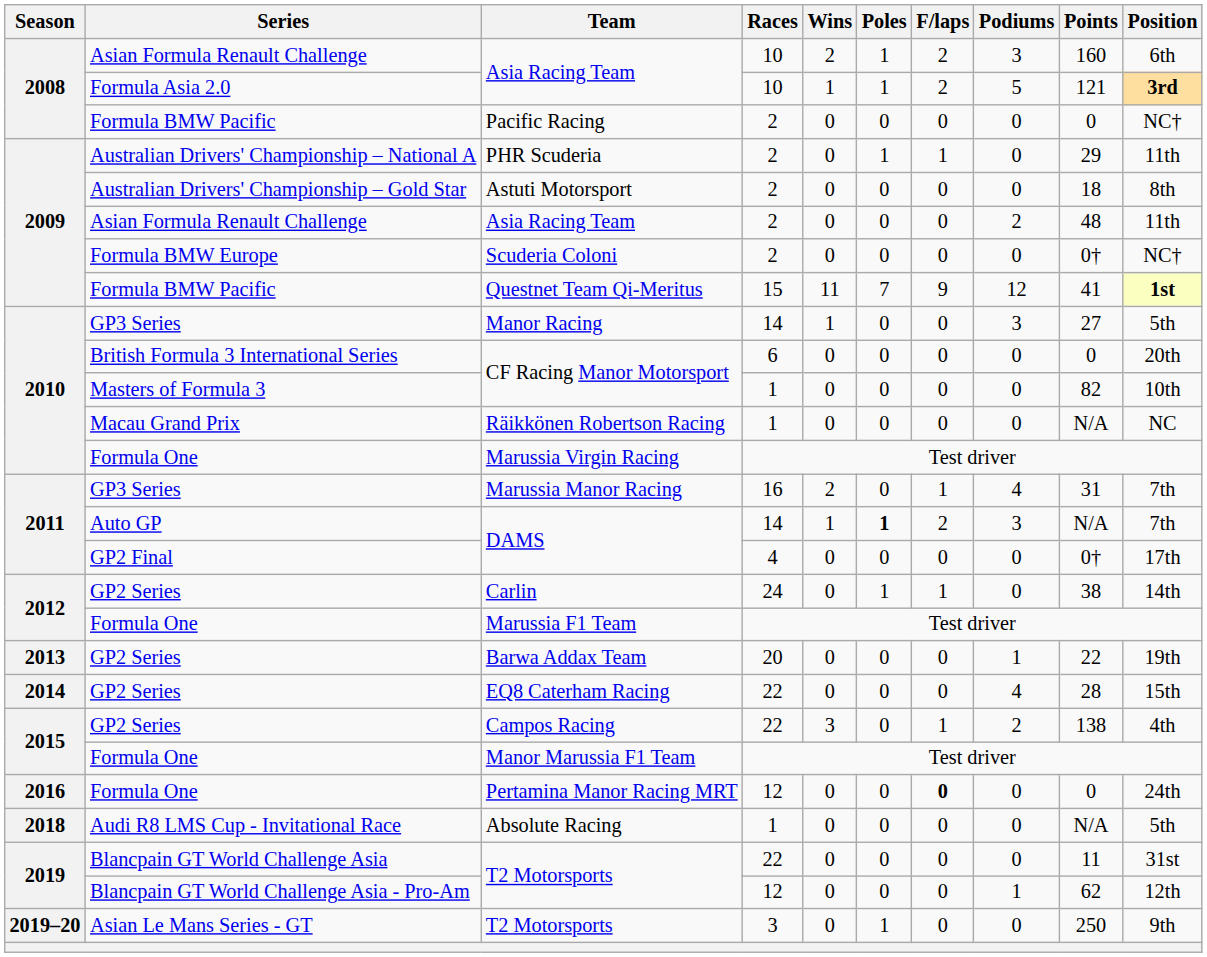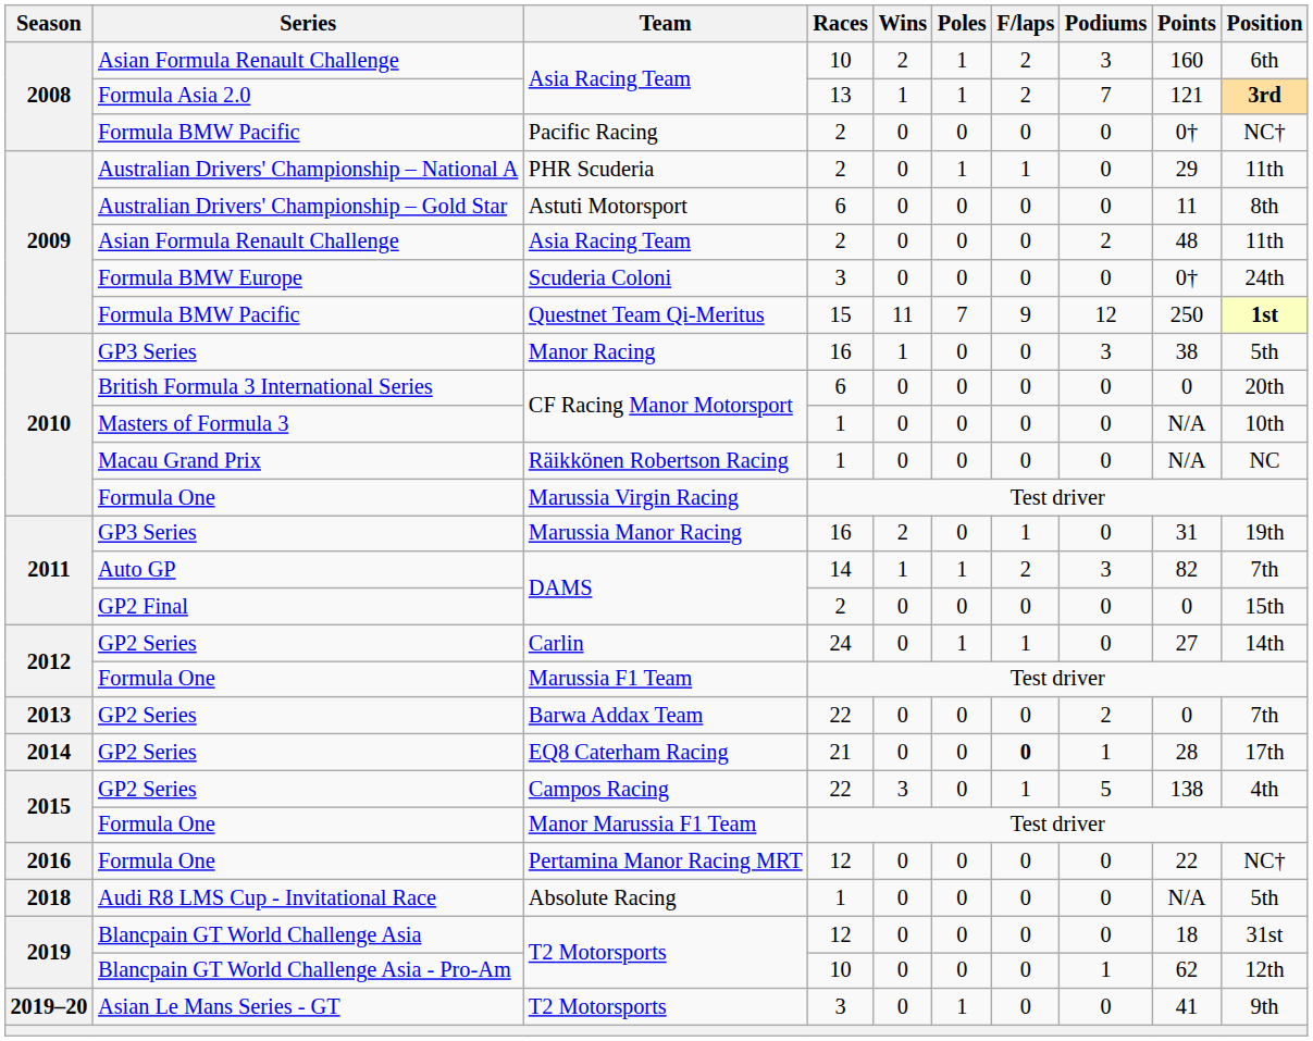 <table class="wikitable" style="font-size: 90%; text-align:center">
 <tr>
 <th>Season</th>
 <th>Series</th>
 <th>Team</th>
 <th>Races</th>
 <th>Wins</th>
 <th>Poles</th>
 <th>F/laps</th>
 <th>Podiums</th>
 <th>Points</th>
 <th>Position</th>
 </tr>
 <tr>
 <th rowspan=3>2008</th>
 <td align=left><a href='#'>Asian Formula Renault Challenge</a></td>
 <td align=left rowspan=2><a href='#'>Asia Racing Team</a></td>
 <td>10</td>
 <td>2</td>
 <td>1</td>
 <td>2</td>
 <td>3</td>
 <td>160</td>
 <td>6th</td>
 </tr>
 <tr>
 <td align=left><a href='#'>Formula Asia 2.0</a></td>
-<td>10</td>
+<td>13</td>
 <td>1</td>
 <td>1</td>
 <td>2</td>
-<td>5</td>
+<td>7</td>
 <td>121</td>
 <td style="background:#FFDF9F;"><strong>3rd</strong></td>
 </tr>
 <tr>
 <td align=left><a href='#'>Formula BMW Pacific</a></td>
 <td align=left>Pacific Racing</td>
 <td>2</td>
 <td>0</td>
 <td>0</td>
 <td>0</td>
 <td>0</td>
-<td>0</td>
+<td>0†</td>
 <td>NC†</td>
 </tr>
 <tr>
 <th rowspan=5>2009</th>
 <td align=left nowrap><a href='#'>Australian Drivers' Championship – National A</a></td>
 <td align=left>PHR Scuderia</td>
 <td>2</td>
 <td>0</td>
 <td>1</td>
 <td>1</td>
 <td>0</td>
 <td>29</td>
 <td>11th</td>
 </tr>
 <tr>
 <td align=left><a href='#'>Australian Drivers' Championship – Gold Star</a></td>
 <td align=left>Astuti Motorsport</td>
-<td>2</td>
+<td>6</td>
 <td>0</td>
 <td>0</td>
 <td>0</td>
 <td>0</td>
-<td>18</td>
+<td>11</td>
 <td>8th</td>
 </tr>
 <tr>
 <td align=left><a href='#'>Asian Formula Renault Challenge</a></td>
 <td align=left><a href='#'>Asia Racing Team</a></td>
 <td>2</td>
 <td>0</td>
 <td>0</td>
 <td>0</td>
 <td>2</td>
 <td>48</td>
 <td>11th</td>
 </tr>
 <tr>
 <td align=left><a href='#'>Formula BMW Europe</a></td>
 <td align=left><a href='#'>Scuderia Coloni</a></td>
-<td>2</td>
+<td>3</td>
 <td>0</td>
 <td>0</td>
 <td>0</td>
 <td>0</td>
 <td>0†</td>
-<td>NC†</td>
+<td>24th</td>
 </tr>
 <tr>
 <td align=left><a href='#'>Formula BMW Pacific</a></td>
 <td align=left><a href='#'>Questnet Team Qi-Meritus</a></td>
 <td>15</td>
 <td>11</td>
 <td>7</td>
 <td>9</td>
 <td>12</td>
-<td>41</td>
+<td>250</td>
 <td style="background:#FBFFBF;"><strong>1st</strong></td>
 </tr>
 <tr>
 <th rowspan="5">2010</th>
 <td align=left><a href='#'>GP3 Series</a></td>
 <td align=left><a href='#'>Manor Racing</a></td>
-<td>14</td>
+<td>16</td>
 <td>1</td>
 <td>0</td>
 <td>0</td>
 <td>3</td>
-<td>27</td>
+<td>38</td>
 <td>5th</td>
 </tr>
 <tr>
 <td align=left><a href='#'>British Formula 3 International Series</a></td>
 <td align=left rowspan="2">CF Racing <a href='#'>Manor Motorsport</a></td>
 <td>6</td>
 <td>0</td>
 <td>0</td>
 <td>0</td>
 <td>0</td>
 <td>0</td>
 <td>20th</td>
 </tr>
 <tr>
 <td align=left><a href='#'>Masters of Formula 3</a></td>
 <td>1</td>
 <td>0</td>
 <td>0</td>
 <td>0</td>
 <td>0</td>
-<td>82</td>
+<td>N/A</td>
 <td>10th</td>
 </tr>
 <tr>
 <td align=left><a href='#'>Macau Grand Prix</a></td>
 <td align=left><a href='#'>Räikkönen Robertson Racing</a></td>
 <td>1</td>
 <td>0</td>
 <td>0</td>
 <td>0</td>
 <td>0</td>
 <td>N/A</td>
 <td>NC</td>
 </tr>
 <tr>
 <td align=left><a href='#'>Formula One</a></td>
 <td align=left><a href='#'>Marussia Virgin Racing</a></td>
 <td colspan=7>Test driver</td>
 </tr>
 <tr>
 <th rowspan=3>2011</th>
 <td align=left><a href='#'>GP3 Series</a></td>
 <td align=left><a href='#'>Marussia Manor Racing</a></td>
 <td>16</td>
 <td>2</td>
 <td>0</td>
 <td>1</td>
-<td>4</td>
+<td>0</td>
 <td>31</td>
-<td>7th</td>
+<td>19th</td>
 </tr>
 <tr>
 <td align=left><a href='#'>Auto GP</a></td>
 <td align=left rowspan=2><a href='#'>DAMS</a></td>
 <td>14</td>
 <td>1</td>
-<td><strong>1</strong></td>
+<td>1</td>
 <td>2</td>
 <td>3</td>
-<td>N/A</td>
+<td>82</td>
 <td>7th</td>
 </tr>
 <tr>
 <td align=left><a href='#'>GP2 Final</a></td>
-<td>4</td>
+<td>2</td>
 <td>0</td>
 <td>0</td>
 <td>0</td>
 <td>0</td>
-<td>0†</td>
-<td>17th</td>
+<td>0</td>
+<td>15th</td>
 </tr>
 <tr>
 <th rowspan="2">2012</th>
 <td align=left><a href='#'>GP2 Series</a></td>
 <td align=left><a href='#'>Carlin</a></td>
 <td>24</td>
 <td>0</td>
 <td>1</td>
 <td>1</td>
 <td>0</td>
-<td>38</td>
+<td>27</td>
 <td>14th</td>
 </tr>
 <tr>
 <td align=left><a href='#'>Formula One</a></td>
 <td align=left><a href='#'>Marussia F1 Team</a></td>
 <td colspan="7">Test driver</td>
 </tr>
 <tr>
 <th>2013</th>
 <td align=left><a href='#'>GP2 Series</a></td>
 <td align=left><a href='#'>Barwa Addax Team</a></td>
-<td>20</td>
+<td>22</td>
 <td>0</td>
 <td>0</td>
 <td>0</td>
-<td>1</td>
-<td>22</td>
-<td>19th</td>
+<td>2</td>
+<td>0</td>
+<td>7th</td>
 </tr>
 <tr>
 <th>2014</th>
 <td align=left><a href='#'>GP2 Series</a></td>
 <td align=left><a href='#'>EQ8 Caterham Racing</a></td>
-<td>22</td>
+<td>21</td>
 <td>0</td>
 <td>0</td>
-<td>0</td>
-<td>4</td>
+<td><strong>0</strong></td>
+<td>1</td>
 <td>28</td>
-<td>15th</td>
+<td>17th</td>
 </tr>
 <tr>
 <th rowspan="2">2015</th>
 <td align=left><a href='#'>GP2 Series</a></td>
 <td align=left><a href='#'>Campos Racing</a></td>
 <td>22</td>
 <td>3</td>
 <td>0</td>
 <td>1</td>
-<td>2</td>
+<td>5</td>
 <td>138</td>
 <td>4th</td>
 </tr>
 <tr>
 <td align=left><a href='#'>Formula One</a></td>
 <td align=left><a href='#'>Manor Marussia F1 Team</a></td>
 <td colspan="7">Test driver</td>
 </tr>
 <tr>
 <th>2016</th>
 <td align="left"><a href='#'>Formula One</a></td>
 <td align="left" nowrap><a href='#'>Pertamina Manor Racing MRT</a></td>
 <td>12</td>
 <td>0</td>
 <td>0</td>
-<td><strong>0</strong></td>
 <td>0</td>
 <td>0</td>
-<td>24th</td>
+<td>22</td>
+<td>NC†</td>
 </tr>
 <tr>
 <th>2018</th>
 <td align=left><a href='#'>Audi R8 LMS Cup - Invitational Race</a></td>
 <td align=left>Absolute Racing</td>
 <td>1</td>
 <td>0</td>
 <td>0</td>
 <td>0</td>
 <td>0</td>
 <td>N/A</td>
 <td>5th</td>
 </tr>
 <tr>
 <th rowspan=2>2019</th>
 <td align=left><a href='#'>Blancpain GT World Challenge Asia</a></td>
 <td align=left rowspan=2><a href='#'>T2 Motorsports</a></td>
-<td>22</td>
+<td>12</td>
 <td>0</td>
 <td>0</td>
 <td>0</td>
 <td>0</td>
-<td>11</td>
+<td>18</td>
 <td>31st</td>
 </tr>
 <tr>
 <td align=left><a href='#'>Blancpain GT World Challenge Asia - Pro-Am</a></td>
-<td>12</td>
+<td>10</td>
 <td>0</td>
 <td>0</td>
 <td>0</td>
 <td>1</td>
 <td>62</td>
 <td>12th</td>
 </tr>
 <tr>
 <th nowrap>2019–20</th>
 <td align=left><a href='#'>Asian Le Mans Series - GT</a></td>
 <td align=left><a href='#'>T2 Motorsports</a></td>
 <td>3</td>
 <td>0</td>
 <td>1</td>
 <td>0</td>
 <td>0</td>
-<td>250</td>
+<td>41</td>
 <td>9th</td>
 </tr>
 <tr>
 <th colspan="10"></th>
 </tr>
 </table>
